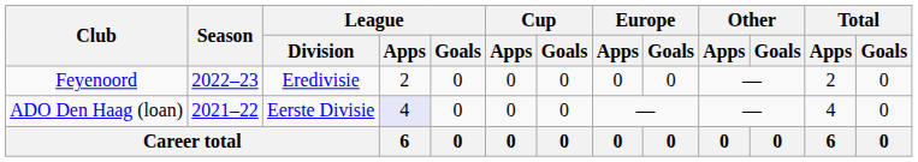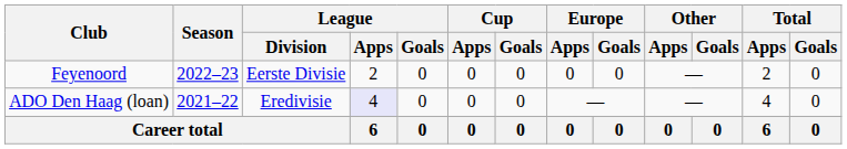 <table class="wikitable" style="text-align:center">
 <tr>
 <th rowspan="2">Club</th>
 <th rowspan="2">Season</th>
 <th colspan="3">League</th>
 <th colspan="2">Cup</th>
 <th colspan="2">Europe</th>
 <th colspan="2">Other</th>
 <th colspan="2">Total</th>
 </tr>
 <tr>
 <th>Division</th>
 <th>Apps</th>
 <th>Goals</th>
 <th>Apps</th>
 <th>Goals</th>
 <th>Apps</th>
 <th>Goals</th>
 <th>Apps</th>
 <th>Goals</th>
 <th>Apps</th>
 <th>Goals</th>
 </tr>
 <tr>
 <td><a href='#'>Feyenoord</a></td>
 <td><a href='#'>2022–23</a></td>
-<td><a href='#'>Eredivisie</a></td>
+<td><a href='#'>Eerste Divisie</a></td>
 <td>2</td>
 <td>0</td>
 <td>0</td>
 <td>0</td>
 <td>0</td>
 <td>0</td>
 <td colspan="2">—</td>
 <td>2</td>
 <td>0</td>
 </tr>
 <tr>
 <td><a href='#'>ADO Den Haag</a> (loan)</td>
 <td><a href='#'>2021–22</a></td>
-<td><a href='#'>Eerste Divisie</a></td>
+<td><a href='#'>Eredivisie</a></td>
 <td style="background: lavender;">4</td>
 <td>0</td>
 <td>0</td>
 <td>0</td>
 <td colspan="2">—</td>
 <td colspan="2">—</td>
 <td>4</td>
 <td>0</td>
 </tr>
 <tr>
 <th colspan="3">Career total</th>
 <th>6</th>
 <th>0</th>
 <th>0</th>
 <th>0</th>
 <th>0</th>
 <th>0</th>
 <th>0</th>
 <th>0</th>
 <th>6</th>
 <th>0</th>
 </tr>
 </table>
